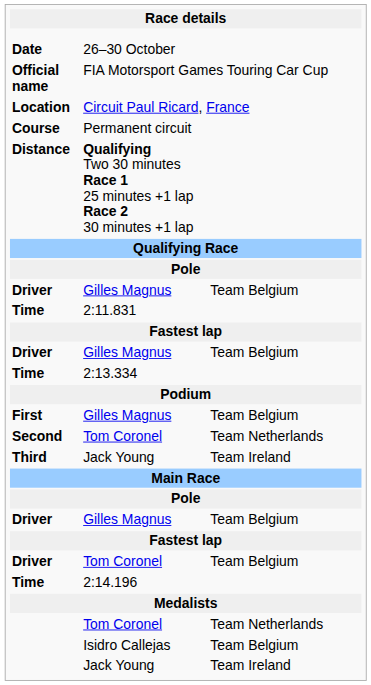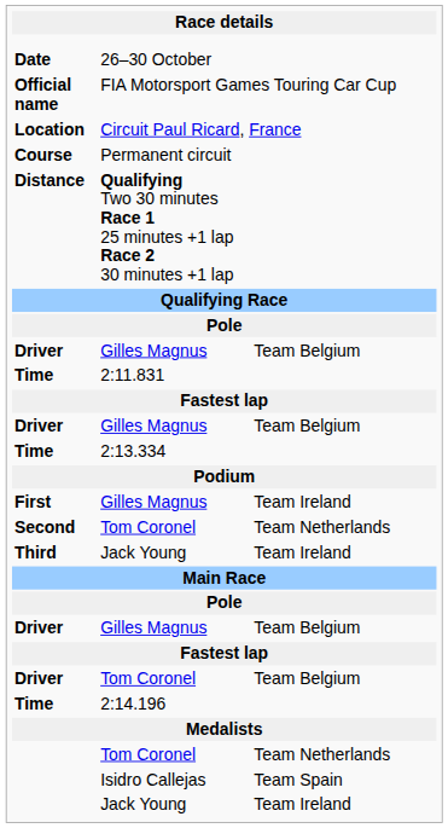 <table class="infobox" align="right" cellpadding="2" style="float:right; width: 26em; ">
 <tr>
 <th colspan="3" bgcolor="#efefef">Race details</th>
 </tr>
 <tr>
 <td colspan="3" style="text-align:center;"></td>
 </tr>
 <tr>
 <td colspan="3" style="text-align:center;"></td>
 </tr>
 <tr>
 <td style="width: 20%;"><strong>Date</strong></td>
 <td>26–30 October</td>
 </tr>
 <tr>
 <td><strong>Official name</strong></td>
 <td colspan=2>FIA Motorsport Games Touring Car Cup</td>
 </tr>
 <tr>
 <td><strong>Location</strong></td>
 <td colspan=2><a href='#'>Circuit Paul Ricard</a>, <a href='#'>France</a></td>
 </tr>
 <tr>
 <td><strong>Course</strong></td>
 <td colspan=2>Permanent circuit<br></td>
 </tr>
 <tr>
 <td><strong>Distance</strong></td>
 <td colspan=2><strong>Qualifying</strong><br> Two 30 minutes<br><strong>Race 1</strong><br>25 minutes +1 lap<br><strong>Race 2</strong><br>30 minutes +1 lap</td>
 </tr>
 <tr>
 <td colspan=3 style="text-align:center; background-color:#99ccff"><strong>Qualifying Race</strong></td>
 </tr>
 <tr>
 <th colspan=3 bgcolor="#efefef">Pole</th>
 </tr>
 <tr>
 <td><strong>Driver</strong></td>
 <td> <a href='#'>Gilles Magnus</a></td>
 <td>Team Belgium</td>
 </tr>
 <tr>
 <td><strong>Time</strong></td>
 <td colspan=2>2:11.831</td>
 </tr>
 <tr>
 <th colspan=3 bgcolor="#efefef">Fastest lap</th>
 </tr>
 <tr>
 <td><strong>Driver</strong></td>
 <td> <a href='#'>Gilles Magnus</a></td>
 <td>Team Belgium</td>
 </tr>
 <tr>
 <td><strong>Time</strong></td>
 <td colspan=2>2:13.334</td>
 </tr>
 <tr>
 <th colspan=3 bgcolor="#efefef">Podium</th>
 </tr>
 <tr>
 <td><strong>First</strong></td>
 <td> <a href='#'>Gilles Magnus</a></td>
-<td>Team Belgium</td>
+<td>Team Ireland</td>
 </tr>
 <tr>
 <td><strong>Second</strong></td>
 <td> <a href='#'>Tom Coronel</a></td>
 <td>Team Netherlands</td>
 </tr>
 <tr>
 <td><strong>Third</strong></td>
 <td> Jack Young</td>
 <td>Team Ireland</td>
 </tr>
 <tr>
 <td colspan=3 style="text-align:center; background-color:#99ccff"><strong>Main Race</strong></td>
 </tr>
 <tr>
 <th colspan=3 bgcolor="#efefef">Pole</th>
 </tr>
 <tr>
 <td><strong>Driver</strong></td>
 <td> <a href='#'>Gilles Magnus</a></td>
 <td>Team Belgium</td>
 </tr>
 <tr>
 <th colspan=3 bgcolor="#efefef">Fastest lap</th>
 </tr>
 <tr>
 <td><strong>Driver</strong></td>
 <td> <a href='#'>Tom Coronel</a></td>
 <td>Team Belgium</td>
 </tr>
 <tr>
 <td><strong>Time</strong></td>
 <td colspan=2>2:14.196</td>
 </tr>
 <tr>
 <th colspan=3 bgcolor="#efefef">Medalists</th>
 </tr>
 <tr>
 <td></td>
 <td> <a href='#'>Tom Coronel</a></td>
 <td>Team Netherlands</td>
 </tr>
 <tr>
 <td></td>
 <td> Isidro Callejas</td>
-<td>Team Belgium</td>
+<td>Team Spain</td>
 </tr>
 <tr>
 <td></td>
 <td> Jack Young</td>
 <td>Team Ireland</td>
 </tr>
 </table>
